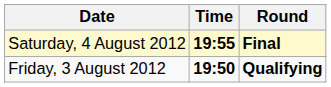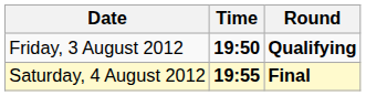 <table class="wikitable">
 <tr>
 <th>Date</th>
 <th>Time</th>
 <th>Round</th>
 </tr>
+<tr>
+<td>Friday, 3 August 2012</td>
+<td><strong>19:50</strong></td>
+<td><strong>Qualifying</strong></td>
+</tr>
 <tr style=background:lemonchiffon>
 <td>Saturday, 4 August 2012</td>
 <td><strong>19:55</strong></td>
 <td><strong>Final</strong></td>
 </tr>
-<tr>
-<td>Friday, 3 August 2012</td>
-<td><strong>19:50</strong></td>
-<td><strong>Qualifying</strong></td>
-</tr>
 </table>
